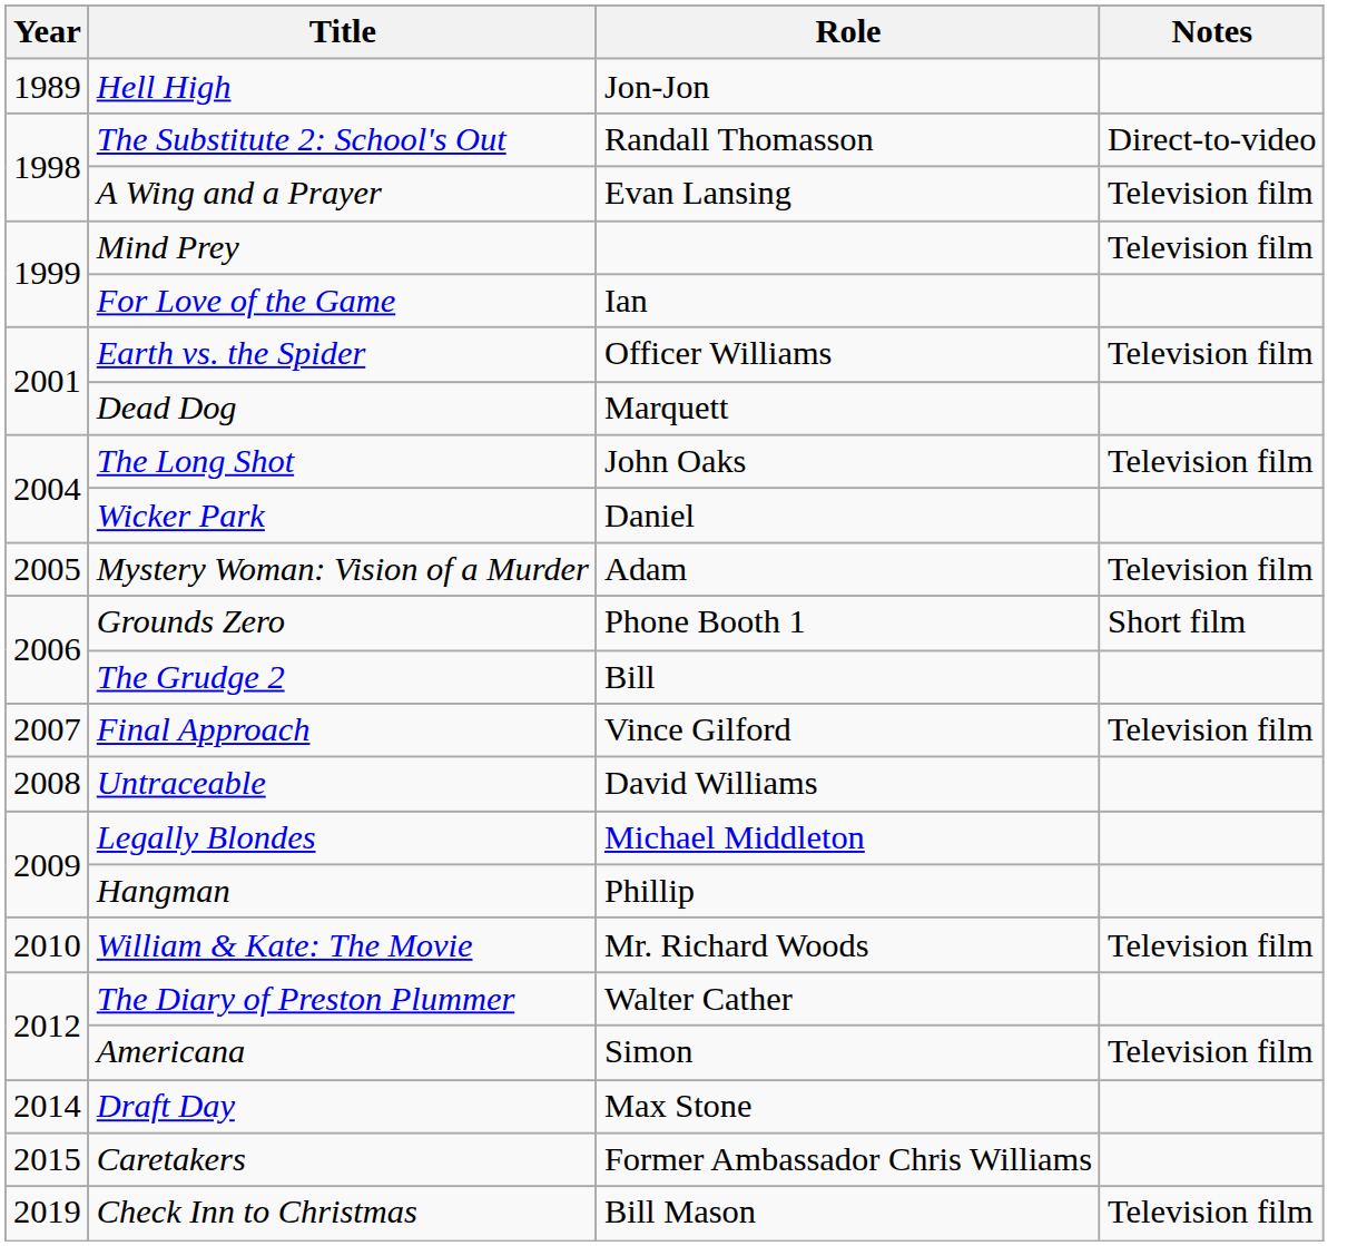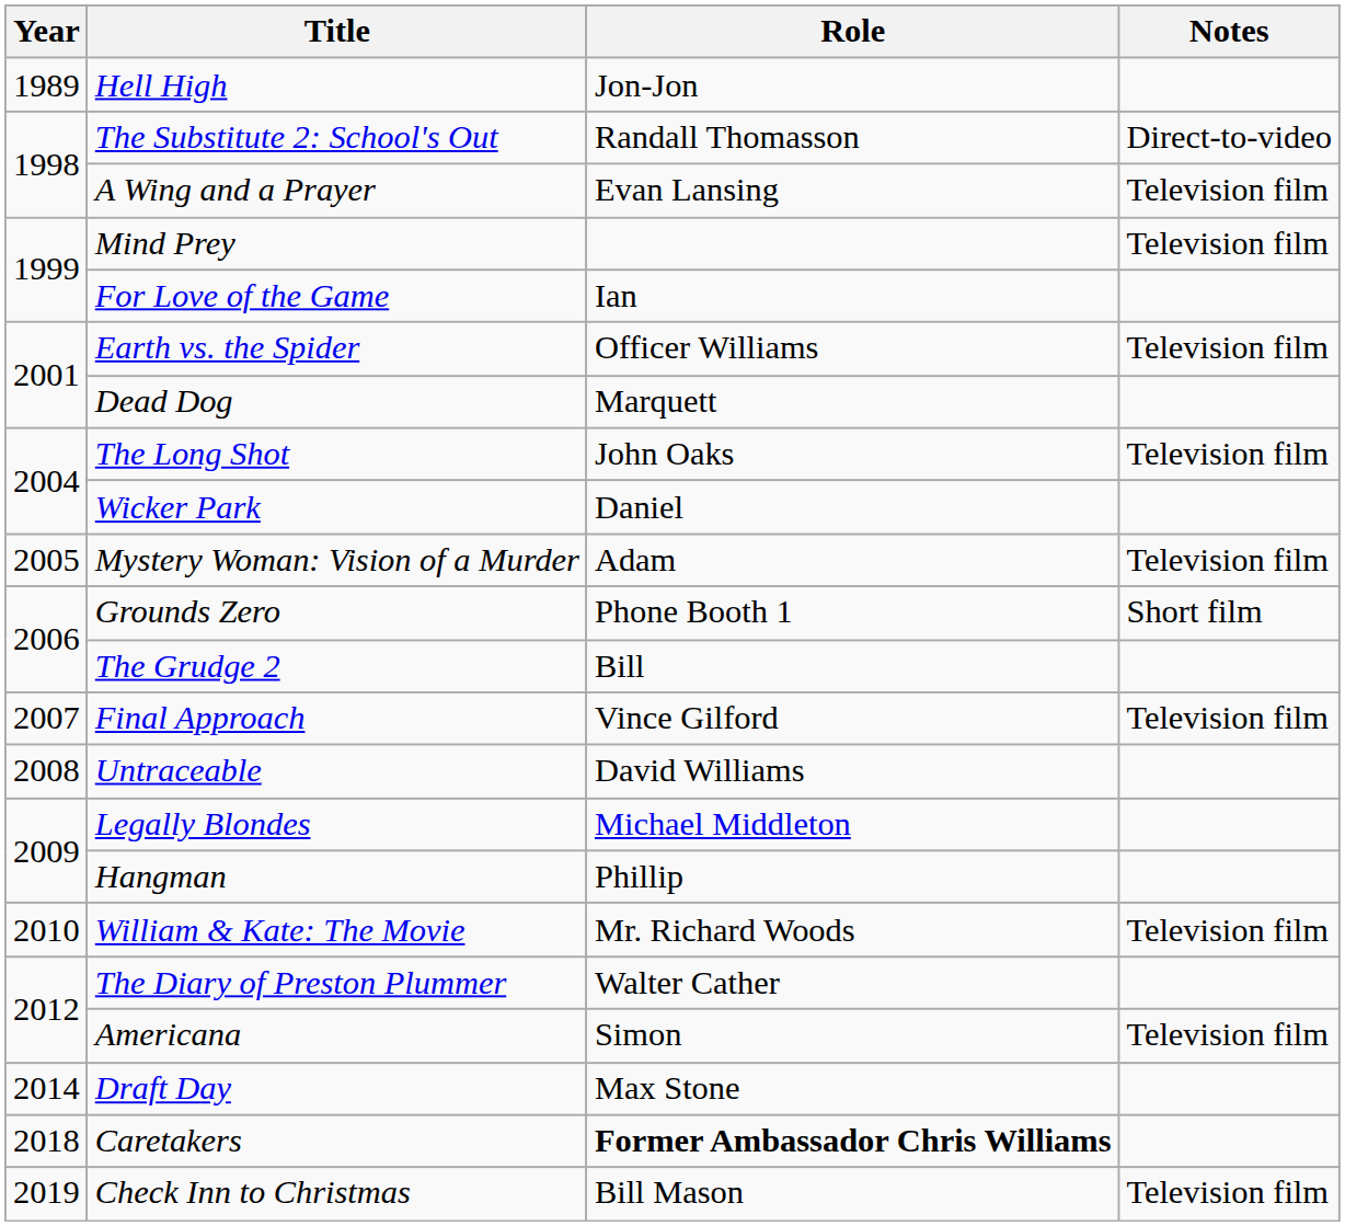 <table class="wikitable">
 <tr>
 <th>Year</th>
 <th>Title</th>
 <th>Role</th>
 <th>Notes</th>
 </tr>
 <tr>
 <td rowspan="1">1989</td>
 <td><em><a href='#'>Hell High</a></em></td>
 <td>Jon-Jon</td>
 <td></td>
 </tr>
 <tr>
 <td rowspan="2">1998</td>
 <td><em><a href='#'>The Substitute 2: School's Out</a></em></td>
 <td>Randall Thomasson</td>
 <td>Direct-to-video</td>
 </tr>
 <tr>
 <td><em>A Wing and a Prayer</em></td>
 <td>Evan Lansing</td>
 <td>Television film</td>
 </tr>
 <tr>
 <td rowspan="2">1999</td>
 <td><em>Mind Prey</em></td>
 <td></td>
 <td>Television film</td>
 </tr>
 <tr>
 <td><em><a href='#'>For Love of the Game</a></em></td>
 <td>Ian</td>
 <td></td>
 </tr>
 <tr>
 <td rowspan="2">2001</td>
 <td><em><a href='#'>Earth vs. the Spider</a></em></td>
 <td>Officer Williams</td>
 <td>Television film</td>
 </tr>
 <tr>
 <td><em>Dead Dog</em></td>
 <td>Marquett</td>
 <td></td>
 </tr>
 <tr>
 <td rowspan="2">2004</td>
 <td><em><a href='#'>The Long Shot</a></em></td>
 <td>John Oaks</td>
 <td>Television film</td>
 </tr>
 <tr>
 <td><em><a href='#'>Wicker Park</a></em></td>
 <td>Daniel</td>
 <td></td>
 </tr>
 <tr>
 <td>2005</td>
 <td><em>Mystery Woman: Vision of a Murder</em></td>
 <td>Adam</td>
 <td>Television film</td>
 </tr>
 <tr>
 <td rowspan="2">2006</td>
 <td><em>Grounds Zero</em></td>
 <td>Phone Booth 1</td>
 <td>Short film</td>
 </tr>
 <tr>
 <td><em><a href='#'>The Grudge 2</a></em></td>
 <td>Bill</td>
 <td></td>
 </tr>
 <tr>
 <td>2007</td>
 <td><em><a href='#'>Final Approach</a></em></td>
 <td>Vince Gilford</td>
 <td>Television film</td>
 </tr>
 <tr>
 <td>2008</td>
 <td><em><a href='#'>Untraceable</a></em></td>
 <td>David Williams</td>
 <td></td>
 </tr>
 <tr>
 <td rowspan="2">2009</td>
 <td><em><a href='#'>Legally Blondes</a></em></td>
 <td><a href='#'>Michael Middleton</a></td>
 <td></td>
 </tr>
 <tr>
 <td><em>Hangman</em></td>
 <td>Phillip</td>
 <td></td>
 </tr>
 <tr>
 <td>2010</td>
 <td><em><a href='#'>William & Kate: The Movie</a></em></td>
 <td>Mr. Richard Woods</td>
 <td>Television film</td>
 </tr>
 <tr>
 <td rowspan="2">2012</td>
 <td><em><a href='#'>The Diary of Preston Plummer</a></em></td>
 <td>Walter Cather</td>
 <td></td>
 </tr>
 <tr>
 <td><em>Americana</em></td>
 <td>Simon</td>
 <td>Television film</td>
 </tr>
 <tr>
 <td>2014</td>
 <td><em><a href='#'>Draft Day</a></em></td>
 <td>Max Stone</td>
 <td></td>
 </tr>
 <tr>
-<td>2015</td>
+<td>2018</td>
 <td><em>Caretakers</em></td>
-<td>Former Ambassador Chris Williams</td>
+<td><strong>Former Ambassador Chris Williams</strong></td>
 <td></td>
 </tr>
 <tr>
 <td>2019</td>
 <td><em>Check Inn to Christmas</em></td>
 <td>Bill Mason</td>
 <td>Television film</td>
 </tr>
 </table>
